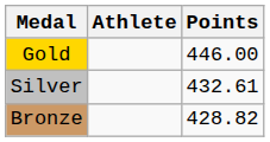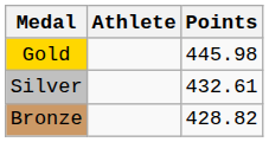 <table class="wikitable">
 <tr>
 <th>Medal</th>
 <th>Athlete</th>
 <th>Points</th>
 </tr>
 <tr>
 <td style="text-align:center;background-color:gold;">Gold</td>
 <td></td>
-<td>446.00</td>
+<td>445.98</td>
 </tr>
 <tr>
 <td style="text-align:center;background-color:silver;">Silver</td>
 <td></td>
 <td>432.61</td>
 </tr>
 <tr>
 <td style="text-align:center;background-color:#CC9966;">Bronze</td>
 <td></td>
 <td>428.82</td>
 </tr>
 </table>
